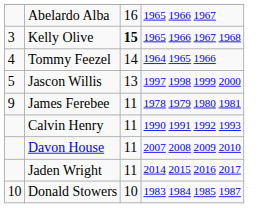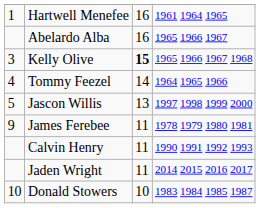 <table class="wikitable">
 <tr>
+</tr>
+<tr>
+<td>1</td>
+<td>Hartwell Menefee</td>
+<td>16</td>
+<td style="font-size:80%;"><a href='#'>1961</a> <a href='#'>1964</a> <a href='#'>1965</a></td>
 </tr>
 <tr>
 <td></td>
 <td>Abelardo Alba</td>
 <td>16</td>
 <td style="font-size:80%;"><a href='#'>1965</a> <a href='#'>1966</a> <a href='#'>1967</a></td>
 </tr>
 <tr>
 <td>3</td>
 <td>Kelly Olive</td>
 <td><strong>15</strong></td>
 <td style="font-size:80%;"><a href='#'>1965</a> <a href='#'>1966</a> <a href='#'>1967</a> <a href='#'>1968</a></td>
 </tr>
 <tr>
 <td>4</td>
 <td>Tommy Feezel</td>
 <td>14</td>
 <td style="font-size:80%;"><a href='#'>1964</a> <a href='#'>1965</a> <a href='#'>1966</a></td>
 </tr>
 <tr>
 <td>5</td>
 <td>Jascon Willis</td>
 <td>13</td>
 <td style="font-size:80%;"><a href='#'>1997</a> <a href='#'>1998</a> <a href='#'>1999</a> <a href='#'>2000</a></td>
 </tr>
 <tr>
 <td>9</td>
 <td>James Ferebee</td>
 <td>11</td>
 <td style="font-size:80%;"><a href='#'>1978</a> <a href='#'>1979</a> <a href='#'>1980</a> <a href='#'>1981</a></td>
 </tr>
 <tr>
 <td></td>
 <td>Calvin Henry</td>
 <td>11</td>
 <td style="font-size:80%;"><a href='#'>1990</a> <a href='#'>1991</a> <a href='#'>1992</a> <a href='#'>1993</a></td>
 </tr>
 <tr>
 <td></td>
-<td><a href='#'>Davon House</a></td>
-<td>11</td>
-<td style="font-size:80%;"><a href='#'>2007</a> <a href='#'>2008</a> <a href='#'>2009</a> <a href='#'>2010</a></td>
-</tr>
-<tr>
-<td></td>
 <td>Jaden Wright</td>
 <td>11</td>
 <td style="font-size:80%;"><a href='#'>2014</a> <a href='#'>2015</a> <a href='#'>2016</a> <a href='#'>2017</a></td>
 </tr>
 <tr>
 <td>10</td>
 <td>Donald Stowers</td>
 <td>10</td>
 <td style="font-size:80%;"><a href='#'>1983</a> <a href='#'>1984</a> <a href='#'>1985</a> <a href='#'>1987</a></td>
 </tr>
 </table>
